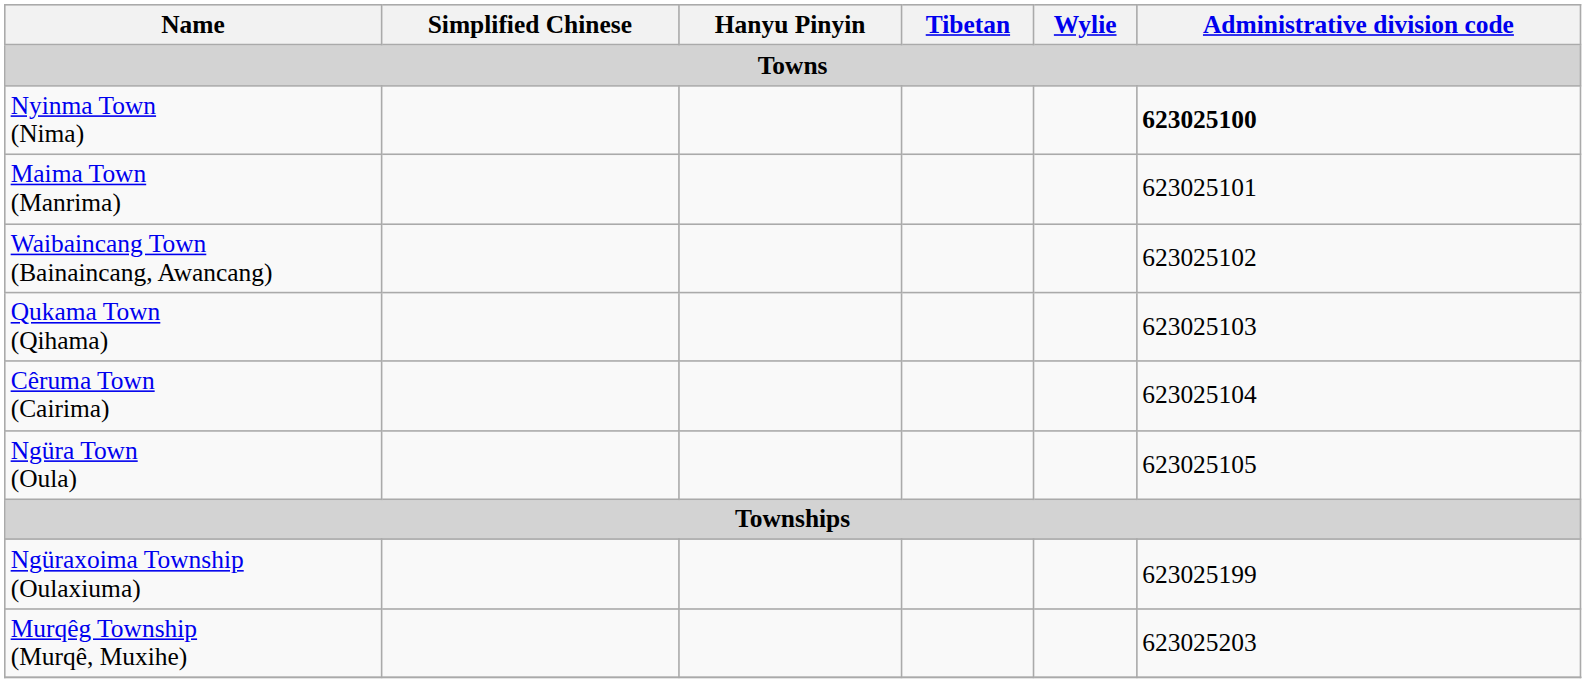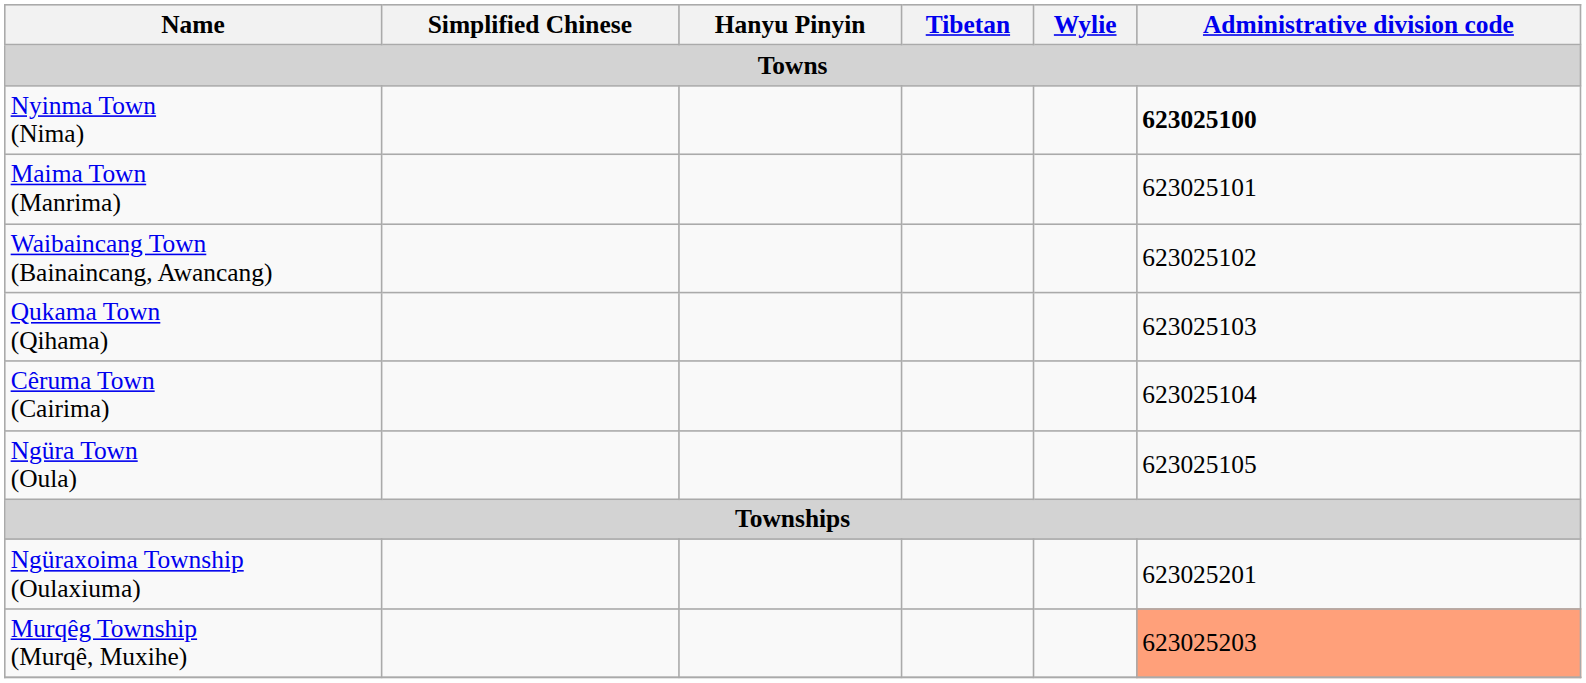 <table class="wikitable" align="center" style="width:50%; border="1">
 <tr>
 <th>Name</th>
 <th>Simplified Chinese</th>
 <th>Hanyu Pinyin</th>
 <th><a href='#'>Tibetan</a></th>
 <th><a href='#'>Wylie</a></th>
 <th><a href='#'>Administrative division code</a></th>
 </tr>
 <tr>
 <td colspan="7"  style="text-align:center; background:#d3d3d3;"><strong>Towns</strong></td>
 </tr>
 <tr --------->
 <td><a href='#'>Nyinma Town</a><br>(Nima)</td>
 <td></td>
 <td></td>
 <td></td>
 <td></td>
 <td><strong>623025100</strong></td>
 </tr>
 <tr>
 <td><a href='#'>Maima Town</a><br>(Manrima)</td>
 <td></td>
 <td></td>
 <td></td>
 <td></td>
 <td>623025101</td>
 </tr>
 <tr>
 <td><a href='#'>Waibaincang Town</a><br>(Bainaincang, Awancang)</td>
 <td></td>
 <td></td>
 <td></td>
 <td></td>
 <td>623025102</td>
 </tr>
 <tr>
 <td><a href='#'>Qukama Town</a><br>(Qihama)</td>
 <td></td>
 <td></td>
 <td></td>
 <td></td>
 <td>623025103</td>
 </tr>
 <tr>
 <td><a href='#'>Cêruma Town</a><br>(Cairima)</td>
 <td></td>
 <td></td>
 <td></td>
 <td></td>
 <td>623025104</td>
 </tr>
 <tr>
 <td><a href='#'>Ngüra Town</a><br>(Oula)</td>
 <td></td>
 <td></td>
 <td></td>
 <td></td>
 <td>623025105</td>
 </tr>
 <tr>
 <td colspan="7"  style="text-align:center; background:#d3d3d3;"><strong>Townships</strong></td>
 </tr>
 <tr --------->
 <td><a href='#'>Ngüraxoima Township</a><br>(Oulaxiuma)</td>
 <td></td>
 <td></td>
 <td></td>
 <td></td>
-<td>623025199</td>
+<td>623025201</td>
 </tr>
 <tr>
 <td><a href='#'>Murqêg Township</a><br>(Murqê, Muxihe)</td>
 <td></td>
 <td></td>
 <td></td>
 <td></td>
-<td>623025203</td>
+<td style="background: lightsalmon;">623025203</td>
 </tr>
 <tr>
 </tr>
 </table>
